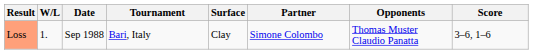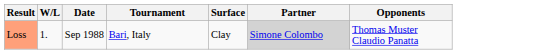 <table class="sortable wikitable">
 <tr>
 <th style="width:40px">Result</th>
 <th style="width:30px" class="unsortable">W/L</th>
 <th style="width:60px">Date</th>
 <th style="width:150px">Tournament</th>
 <th style="width:50px">Surface</th>
 <th style="width:150px">Partner</th>
 <th style="width:150px">Opponents</th>
-<th style="width:110px" class="unsortable">Score</th>
 </tr>
 <tr>
 <td style="background:#ffa07a;">Loss</td>
 <td>1.</td>
 <td>Sep 1988</td>
 <td><a href='#'>Bari</a>, Italy</td>
 <td>Clay</td>
-<td> <a href='#'>Simone Colombo</a></td>
+<td style="background: lightgrey;"> <a href='#'>Simone Colombo</a></td>
 <td> <a href='#'>Thomas Muster</a> <br>  <a href='#'>Claudio Panatta</a></td>
-<td>3–6, 1–6</td>
 </tr>
 </table>
